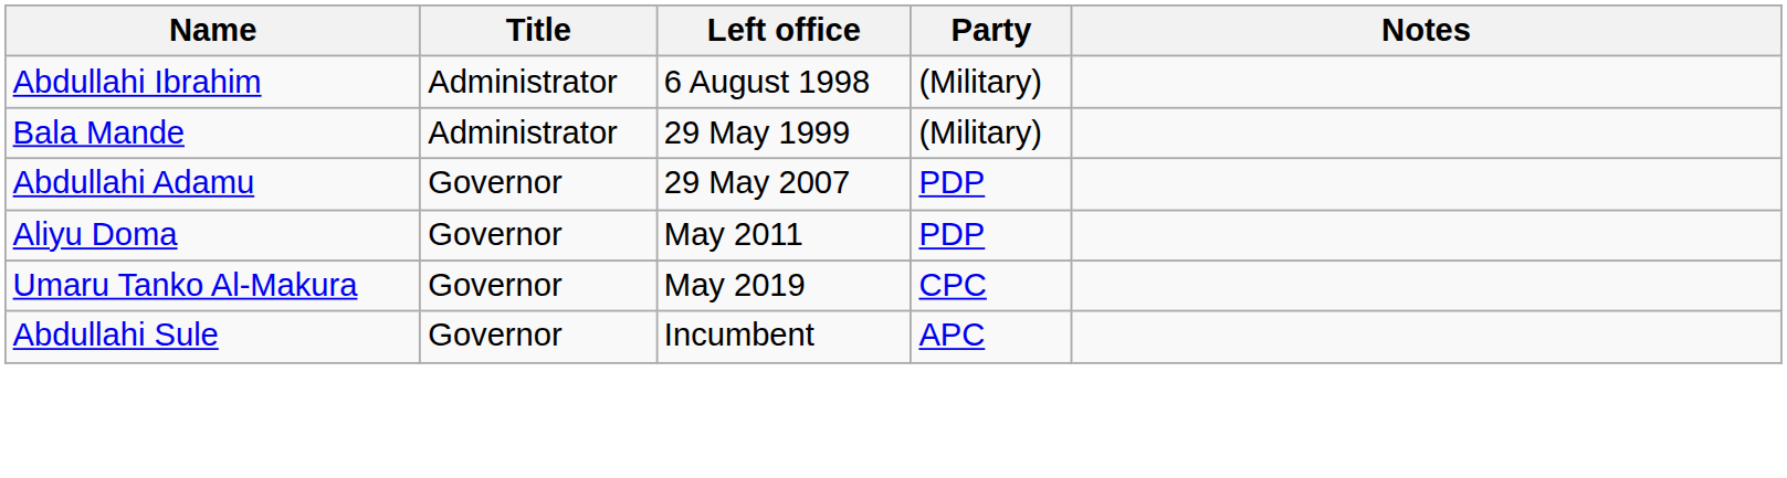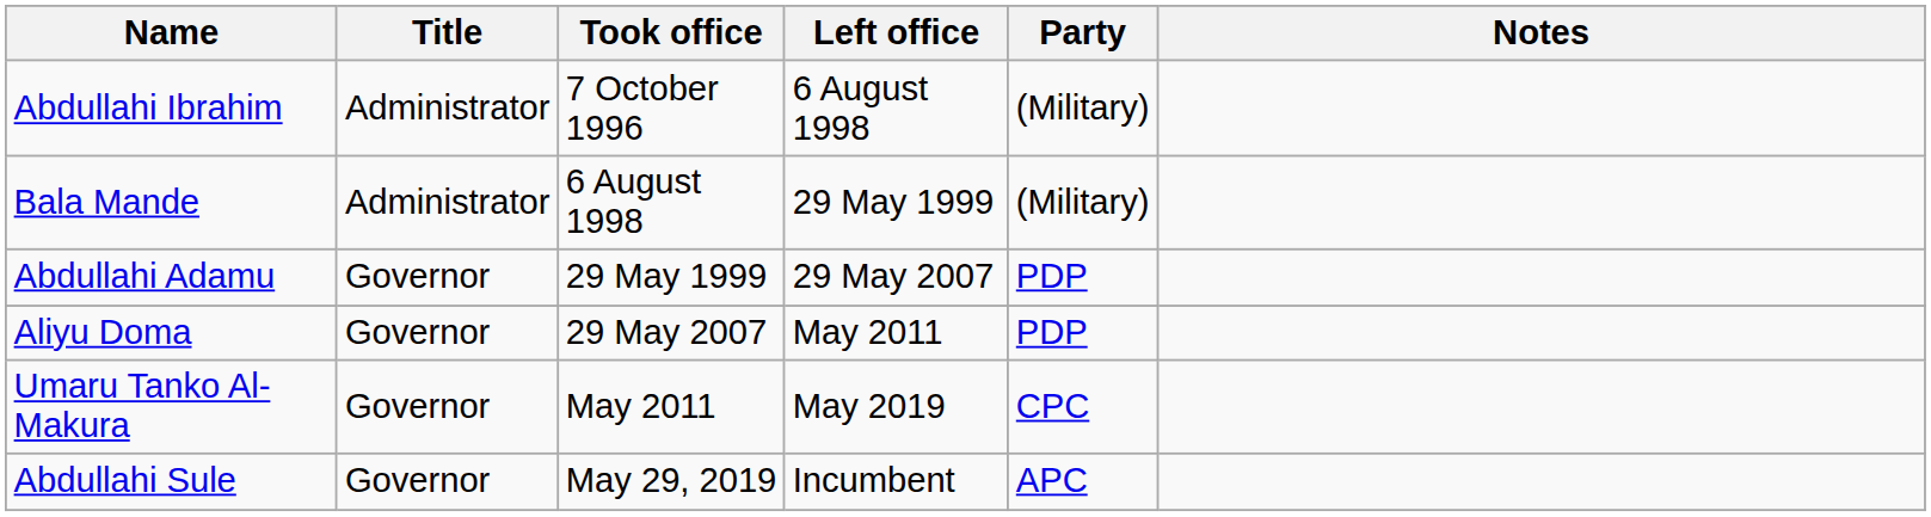 <table class="wikitable" border="1" style="width:100%; margin:auto; text-align:left">
 <tr>
 <th>Name</th>
 <th>Title</th>
+<th>Took office</th>
 <th>Left office</th>
 <th>Party</th>
 <th width="40%">Notes</th>
 </tr>
 <tr -valign="top">
 <td><a href='#'>Abdullahi Ibrahim</a></td>
 <td>Administrator</td>
+<td>7 October 1996</td>
 <td>6 August 1998</td>
 <td>(Military)</td>
 <td></td>
 </tr>
 <tr -valign="top">
 <td><a href='#'>Bala Mande</a></td>
 <td>Administrator</td>
+<td>6 August 1998</td>
 <td>29 May 1999</td>
 <td>(Military)</td>
 <td></td>
 </tr>
 <tr -valign="top">
 <td><a href='#'>Abdullahi Adamu</a></td>
 <td>Governor</td>
+<td>29 May 1999</td>
 <td>29 May 2007</td>
 <td><a href='#'>PDP</a></td>
 <td></td>
 </tr>
 <tr -valign="top">
 <td><a href='#'>Aliyu Doma</a></td>
 <td>Governor</td>
+<td>29 May 2007</td>
 <td>May 2011</td>
 <td><a href='#'>PDP</a></td>
 <td></td>
 </tr>
 <tr -valign="top">
 <td><a href='#'>Umaru Tanko Al-Makura</a></td>
 <td>Governor</td>
+<td>May 2011</td>
 <td>May 2019</td>
 <td><a href='#'>CPC</a></td>
 <td></td>
 </tr>
 <tr>
 <td><a href='#'>Abdullahi Sule</a></td>
 <td>Governor</td>
+<td>May 29, 2019</td>
 <td>Incumbent</td>
 <td><a href='#'>APC</a></td>
 <td></td>
 </tr>
 </table>
